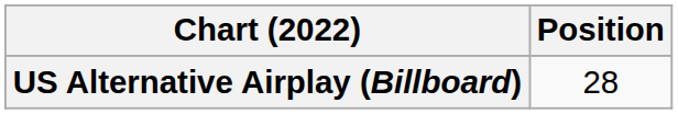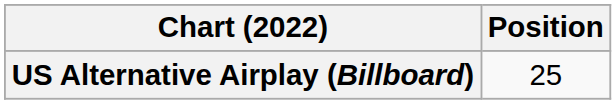 <table class="wikitable plainrowheaders" style="text-align:center">
 <tr>
 <th scope="col">Chart (2022)</th>
 <th scope="col">Position</th>
 </tr>
 <tr>
 <th scope="row">US Alternative Airplay (<em>Billboard</em>)</th>
-<td>28</td>
+<td>25</td>
 </tr>
 </table>
